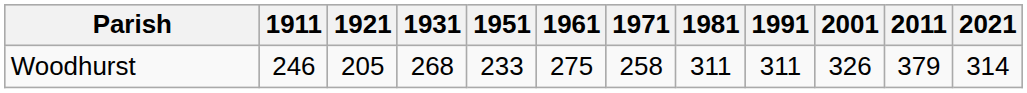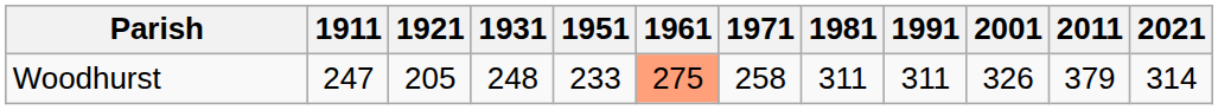 <table class="wikitable" style="text-align:center;">
 <tr>
 <th width="150">Parish<br></th>
 <th width="30">1911<br></th>
 <th width="30">1921<br></th>
 <th width="30">1931<br></th>
 <th width="30">1951<br></th>
 <th width="30">1961<br></th>
 <th width="30">1971<br></th>
 <th width="30">1981<br></th>
 <th width="30">1991<br></th>
 <th width="30">2001<br></th>
 <th width="30">2011<br></th>
 <th width=“30”>2021<br></th>
 </tr>
 <tr>
 <td align=left>Woodhurst</td>
-<td align="center">246</td>
+<td align="center">247</td>
 <td align="center">205</td>
-<td align="center">268</td>
+<td align="center">248</td>
 <td align="center">233</td>
-<td align="center">275</td>
+<td align="center" style="background: lightsalmon;">275</td>
 <td align="center">258</td>
 <td align="center">311</td>
 <td align="center">311</td>
 <td align="center">326</td>
 <td align="center">379</td>
 <td align=“center”>314</td>
 </tr>
 </table>
